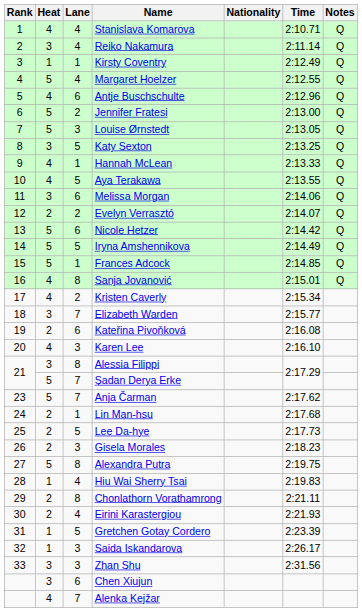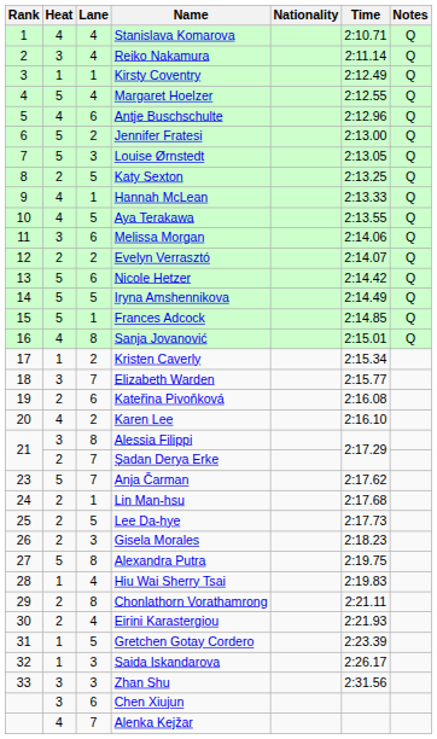 <table class="wikitable sortable" style="text-align:center">
 <tr>
 <th>Rank</th>
 <th>Heat</th>
 <th>Lane</th>
 <th>Name</th>
 <th>Nationality</th>
 <th>Time</th>
 <th>Notes</th>
 </tr>
 <tr bgcolor=#ccffcc>
 <td>1</td>
 <td>4</td>
 <td>4</td>
 <td align=left><a href='#'>Stanislava Komarova</a></td>
 <td align=left></td>
 <td>2:10.71</td>
 <td>Q</td>
 </tr>
 <tr bgcolor=#ccffcc>
 <td>2</td>
 <td>3</td>
 <td>4</td>
 <td align=left><a href='#'>Reiko Nakamura</a></td>
 <td align=left></td>
 <td>2:11.14</td>
 <td>Q</td>
 </tr>
 <tr bgcolor=#ccffcc>
 <td>3</td>
 <td>1</td>
 <td>1</td>
 <td align=left><a href='#'>Kirsty Coventry</a></td>
 <td align=left></td>
 <td>2:12.49</td>
 <td>Q</td>
 </tr>
 <tr bgcolor=#ccffcc>
 <td>4</td>
 <td>5</td>
 <td>4</td>
 <td align=left><a href='#'>Margaret Hoelzer</a></td>
 <td align=left></td>
 <td>2:12.55</td>
 <td>Q</td>
 </tr>
 <tr bgcolor=#ccffcc>
 <td>5</td>
 <td>4</td>
 <td>6</td>
 <td align=left><a href='#'>Antje Buschschulte</a></td>
 <td align=left></td>
 <td>2:12.96</td>
 <td>Q</td>
 </tr>
 <tr bgcolor=#ccffcc>
 <td>6</td>
 <td>5</td>
 <td>2</td>
 <td align=left><a href='#'>Jennifer Fratesi</a></td>
 <td align=left></td>
 <td>2:13.00</td>
 <td>Q</td>
 </tr>
 <tr bgcolor=#ccffcc>
 <td>7</td>
 <td>5</td>
 <td>3</td>
 <td align=left><a href='#'>Louise Ørnstedt</a></td>
 <td align=left></td>
 <td>2:13.05</td>
 <td>Q</td>
 </tr>
 <tr bgcolor=#ccffcc>
 <td>8</td>
-<td>3</td>
+<td>2</td>
 <td>5</td>
 <td align=left><a href='#'>Katy Sexton</a></td>
 <td align=left></td>
 <td>2:13.25</td>
 <td>Q</td>
 </tr>
 <tr bgcolor=#ccffcc>
 <td>9</td>
 <td>4</td>
 <td>1</td>
 <td align=left><a href='#'>Hannah McLean</a></td>
 <td align=left></td>
 <td>2:13.33</td>
 <td>Q</td>
 </tr>
 <tr bgcolor=#ccffcc>
 <td>10</td>
 <td>4</td>
 <td>5</td>
 <td align=left><a href='#'>Aya Terakawa</a></td>
 <td align=left></td>
 <td>2:13.55</td>
 <td>Q</td>
 </tr>
 <tr bgcolor=#ccffcc>
 <td>11</td>
 <td>3</td>
 <td>6</td>
 <td align=left><a href='#'>Melissa Morgan</a></td>
 <td align=left></td>
 <td>2:14.06</td>
 <td>Q</td>
 </tr>
 <tr bgcolor=#ccffcc>
 <td>12</td>
 <td>2</td>
 <td>2</td>
 <td align=left><a href='#'>Evelyn Verrasztó</a></td>
 <td align=left></td>
 <td>2:14.07</td>
 <td>Q</td>
 </tr>
 <tr bgcolor=#ccffcc>
 <td>13</td>
 <td>5</td>
 <td>6</td>
 <td align=left><a href='#'>Nicole Hetzer</a></td>
 <td align=left></td>
 <td>2:14.42</td>
 <td>Q</td>
 </tr>
 <tr bgcolor=#ccffcc>
 <td>14</td>
 <td>5</td>
 <td>5</td>
 <td align=left><a href='#'>Iryna Amshennikova</a></td>
 <td align=left></td>
 <td>2:14.49</td>
 <td>Q</td>
 </tr>
 <tr bgcolor=#ccffcc>
 <td>15</td>
 <td>5</td>
 <td>1</td>
 <td align=left><a href='#'>Frances Adcock</a></td>
 <td align=left></td>
 <td>2:14.85</td>
 <td>Q</td>
 </tr>
 <tr bgcolor=#ccffcc>
 <td>16</td>
 <td>4</td>
 <td>8</td>
 <td align=left><a href='#'>Sanja Jovanović</a></td>
 <td align=left></td>
 <td>2:15.01</td>
 <td>Q</td>
 </tr>
 <tr>
 <td>17</td>
-<td>4</td>
+<td>1</td>
 <td>2</td>
 <td align=left><a href='#'>Kristen Caverly</a></td>
 <td align=left></td>
 <td>2:15.34</td>
 <td></td>
 </tr>
 <tr>
 <td>18</td>
 <td>3</td>
 <td>7</td>
 <td align=left><a href='#'>Elizabeth Warden</a></td>
 <td align=left></td>
 <td>2:15.77</td>
 <td></td>
 </tr>
 <tr>
 <td>19</td>
 <td>2</td>
 <td>6</td>
 <td align=left><a href='#'>Kateřina Pivoňková</a></td>
 <td align=left></td>
 <td>2:16.08</td>
 <td></td>
 </tr>
 <tr>
 <td>20</td>
 <td>4</td>
-<td>3</td>
+<td>2</td>
 <td align=left><a href='#'>Karen Lee</a></td>
 <td align=left></td>
 <td>2:16.10</td>
 <td></td>
 </tr>
 <tr>
 <td rowspan=2>21</td>
 <td>3</td>
 <td>8</td>
 <td align=left><a href='#'>Alessia Filippi</a></td>
 <td align=left></td>
 <td rowspan=2>2:17.29</td>
 <td></td>
 </tr>
 <tr>
-<td>5</td>
+<td>2</td>
 <td>7</td>
 <td align=left><a href='#'>Şadan Derya Erke</a></td>
 <td align=left></td>
 <td></td>
 </tr>
 <tr>
 <td>23</td>
 <td>5</td>
 <td>7</td>
 <td align=left><a href='#'>Anja Čarman</a></td>
 <td align=left></td>
 <td>2:17.62</td>
 <td></td>
 </tr>
 <tr>
 <td>24</td>
 <td>2</td>
 <td>1</td>
 <td align=left><a href='#'>Lin Man-hsu</a></td>
 <td align=left></td>
 <td>2:17.68</td>
 <td></td>
 </tr>
 <tr>
 <td>25</td>
 <td>2</td>
 <td>5</td>
 <td align=left><a href='#'>Lee Da-hye</a></td>
 <td align=left></td>
 <td>2:17.73</td>
 <td></td>
 </tr>
 <tr>
 <td>26</td>
 <td>2</td>
 <td>3</td>
 <td align=left><a href='#'>Gisela Morales</a></td>
 <td align=left></td>
 <td>2:18.23</td>
 <td></td>
 </tr>
 <tr>
 <td>27</td>
 <td>5</td>
 <td>8</td>
 <td align=left><a href='#'>Alexandra Putra</a></td>
 <td align=left></td>
 <td>2:19.75</td>
 <td></td>
 </tr>
 <tr>
 <td>28</td>
 <td>1</td>
 <td>4</td>
 <td align=left><a href='#'>Hiu Wai Sherry Tsai</a></td>
 <td align=left></td>
 <td>2:19.83</td>
 <td></td>
 </tr>
 <tr>
 <td>29</td>
 <td>2</td>
 <td>8</td>
 <td align=left><a href='#'>Chonlathorn Vorathamrong</a></td>
 <td align=left></td>
 <td>2:21.11</td>
 <td></td>
 </tr>
 <tr>
 <td>30</td>
 <td>2</td>
 <td>4</td>
 <td align=left><a href='#'>Eirini Karastergiou</a></td>
 <td align=left></td>
 <td>2:21.93</td>
 <td></td>
 </tr>
 <tr>
 <td>31</td>
 <td>1</td>
 <td>5</td>
 <td align=left><a href='#'>Gretchen Gotay Cordero</a></td>
 <td align=left></td>
 <td>2:23.39</td>
 <td></td>
 </tr>
 <tr>
 <td>32</td>
 <td>1</td>
 <td>3</td>
 <td align=left><a href='#'>Saida Iskandarova</a></td>
 <td align=left></td>
 <td>2:26.17</td>
 <td></td>
 </tr>
 <tr>
 <td>33</td>
 <td>3</td>
 <td>3</td>
 <td align=left><a href='#'>Zhan Shu</a></td>
 <td align=left></td>
 <td>2:31.56</td>
 <td></td>
 </tr>
 <tr>
 <td></td>
 <td>3</td>
 <td>6</td>
 <td align=left><a href='#'>Chen Xiujun</a></td>
 <td align=left></td>
 <td></td>
 <td></td>
 </tr>
 <tr>
 <td></td>
 <td>4</td>
 <td>7</td>
 <td align=left><a href='#'>Alenka Kejžar</a></td>
 <td align=left></td>
 <td></td>
 <td></td>
 </tr>
 </table>
